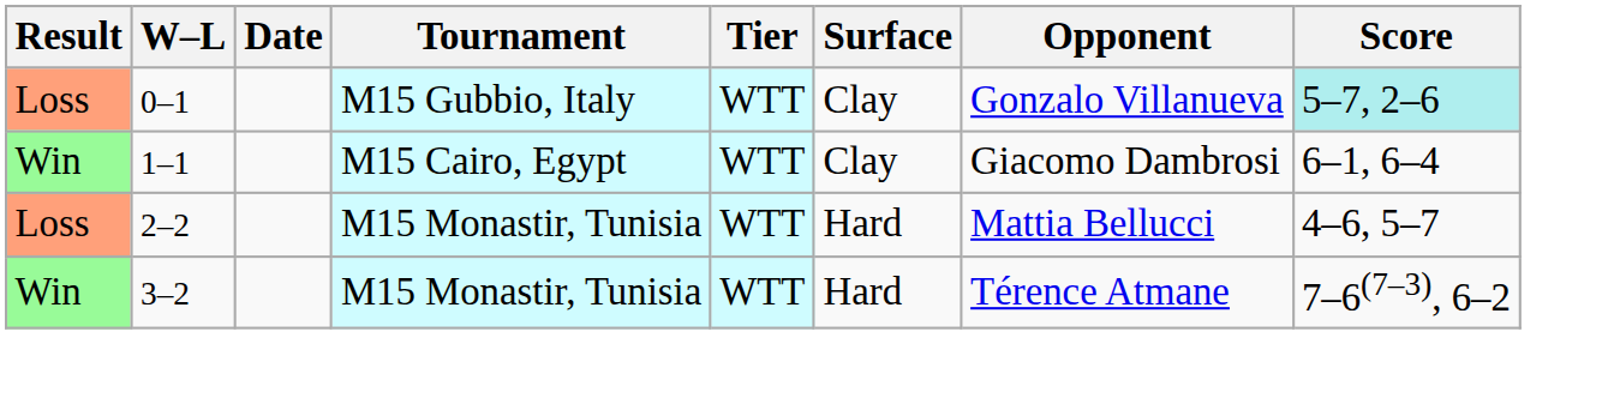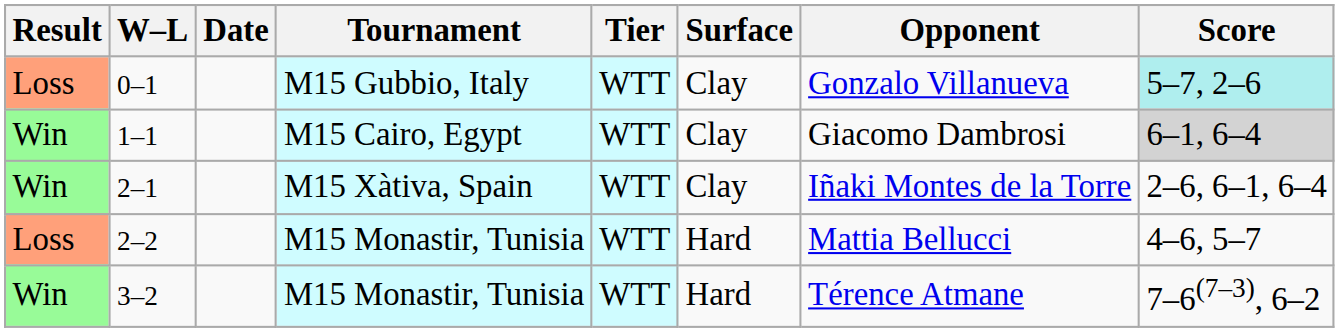 <table class="sortable wikitable">
 <tr>
 <th>Result</th>
 <th class="unsortable">W–L</th>
 <th>Date</th>
 <th>Tournament</th>
 <th>Tier</th>
 <th>Surface</th>
 <th>Opponent</th>
 <th class="unsortable">Score</th>
 </tr>
 <tr>
 <td bgcolor=FFA07A>Loss</td>
 <td><small>0–1</small></td>
 <td></td>
 <td style="background:#cffcff;">M15 Gubbio, Italy</td>
 <td style="background:#cffcff;">WTT</td>
 <td>Clay</td>
 <td> <a href='#'>Gonzalo Villanueva</a></td>
 <td style="background: paleturquoise;">5–7, 2–6</td>
 </tr>
 <tr>
 <td bgcolor=98FB98>Win</td>
 <td><small>1–1</small></td>
 <td></td>
 <td style="background:#cffcff;">M15 Cairo, Egypt</td>
 <td style="background:#cffcff;">WTT</td>
 <td>Clay</td>
 <td> Giacomo Dambrosi</td>
-<td>6–1, 6–4</td>
+<td style="background: lightgrey;">6–1, 6–4</td>
+</tr>
+<tr>
+<td bgcolor=98FB98>Win</td>
+<td><small>2–1</small></td>
+<td></td>
+<td style="background:#cffcff;">M15 Xàtiva, Spain</td>
+<td style="background:#cffcff;">WTT</td>
+<td>Clay</td>
+<td> <a href='#'>Iñaki Montes de la Torre</a></td>
+<td>2–6, 6–1, 6–4</td>
 </tr>
 <tr>
 <td bgcolor=FFA07A>Loss</td>
 <td><small>2–2</small></td>
 <td></td>
 <td style="background:#cffcff;">M15 Monastir, Tunisia</td>
 <td style="background:#cffcff;">WTT</td>
 <td>Hard</td>
 <td> <a href='#'>Mattia Bellucci</a></td>
 <td>4–6, 5–7</td>
 </tr>
 <tr>
 <td bgcolor=98FB98>Win</td>
 <td><small>3–2</small></td>
 <td></td>
 <td style="background:#cffcff;">M15 Monastir, Tunisia</td>
 <td style="background:#cffcff;">WTT</td>
 <td>Hard</td>
 <td> <a href='#'>Térence Atmane</a></td>
 <td>7–6<sup>(7–3)</sup>, 6–2</td>
 </tr>
 </table>
